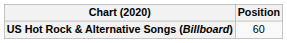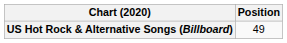 <table class="wikitable plainrowheaders" style="text-align:center">
 <tr>
 <th scope="col">Chart (2020)</th>
 <th scope="col">Position</th>
 </tr>
 <tr>
 <th scope="row">US Hot Rock & Alternative Songs (<em>Billboard</em>)</th>
-<td>60</td>
+<td>49</td>
 </tr>
 </table>
